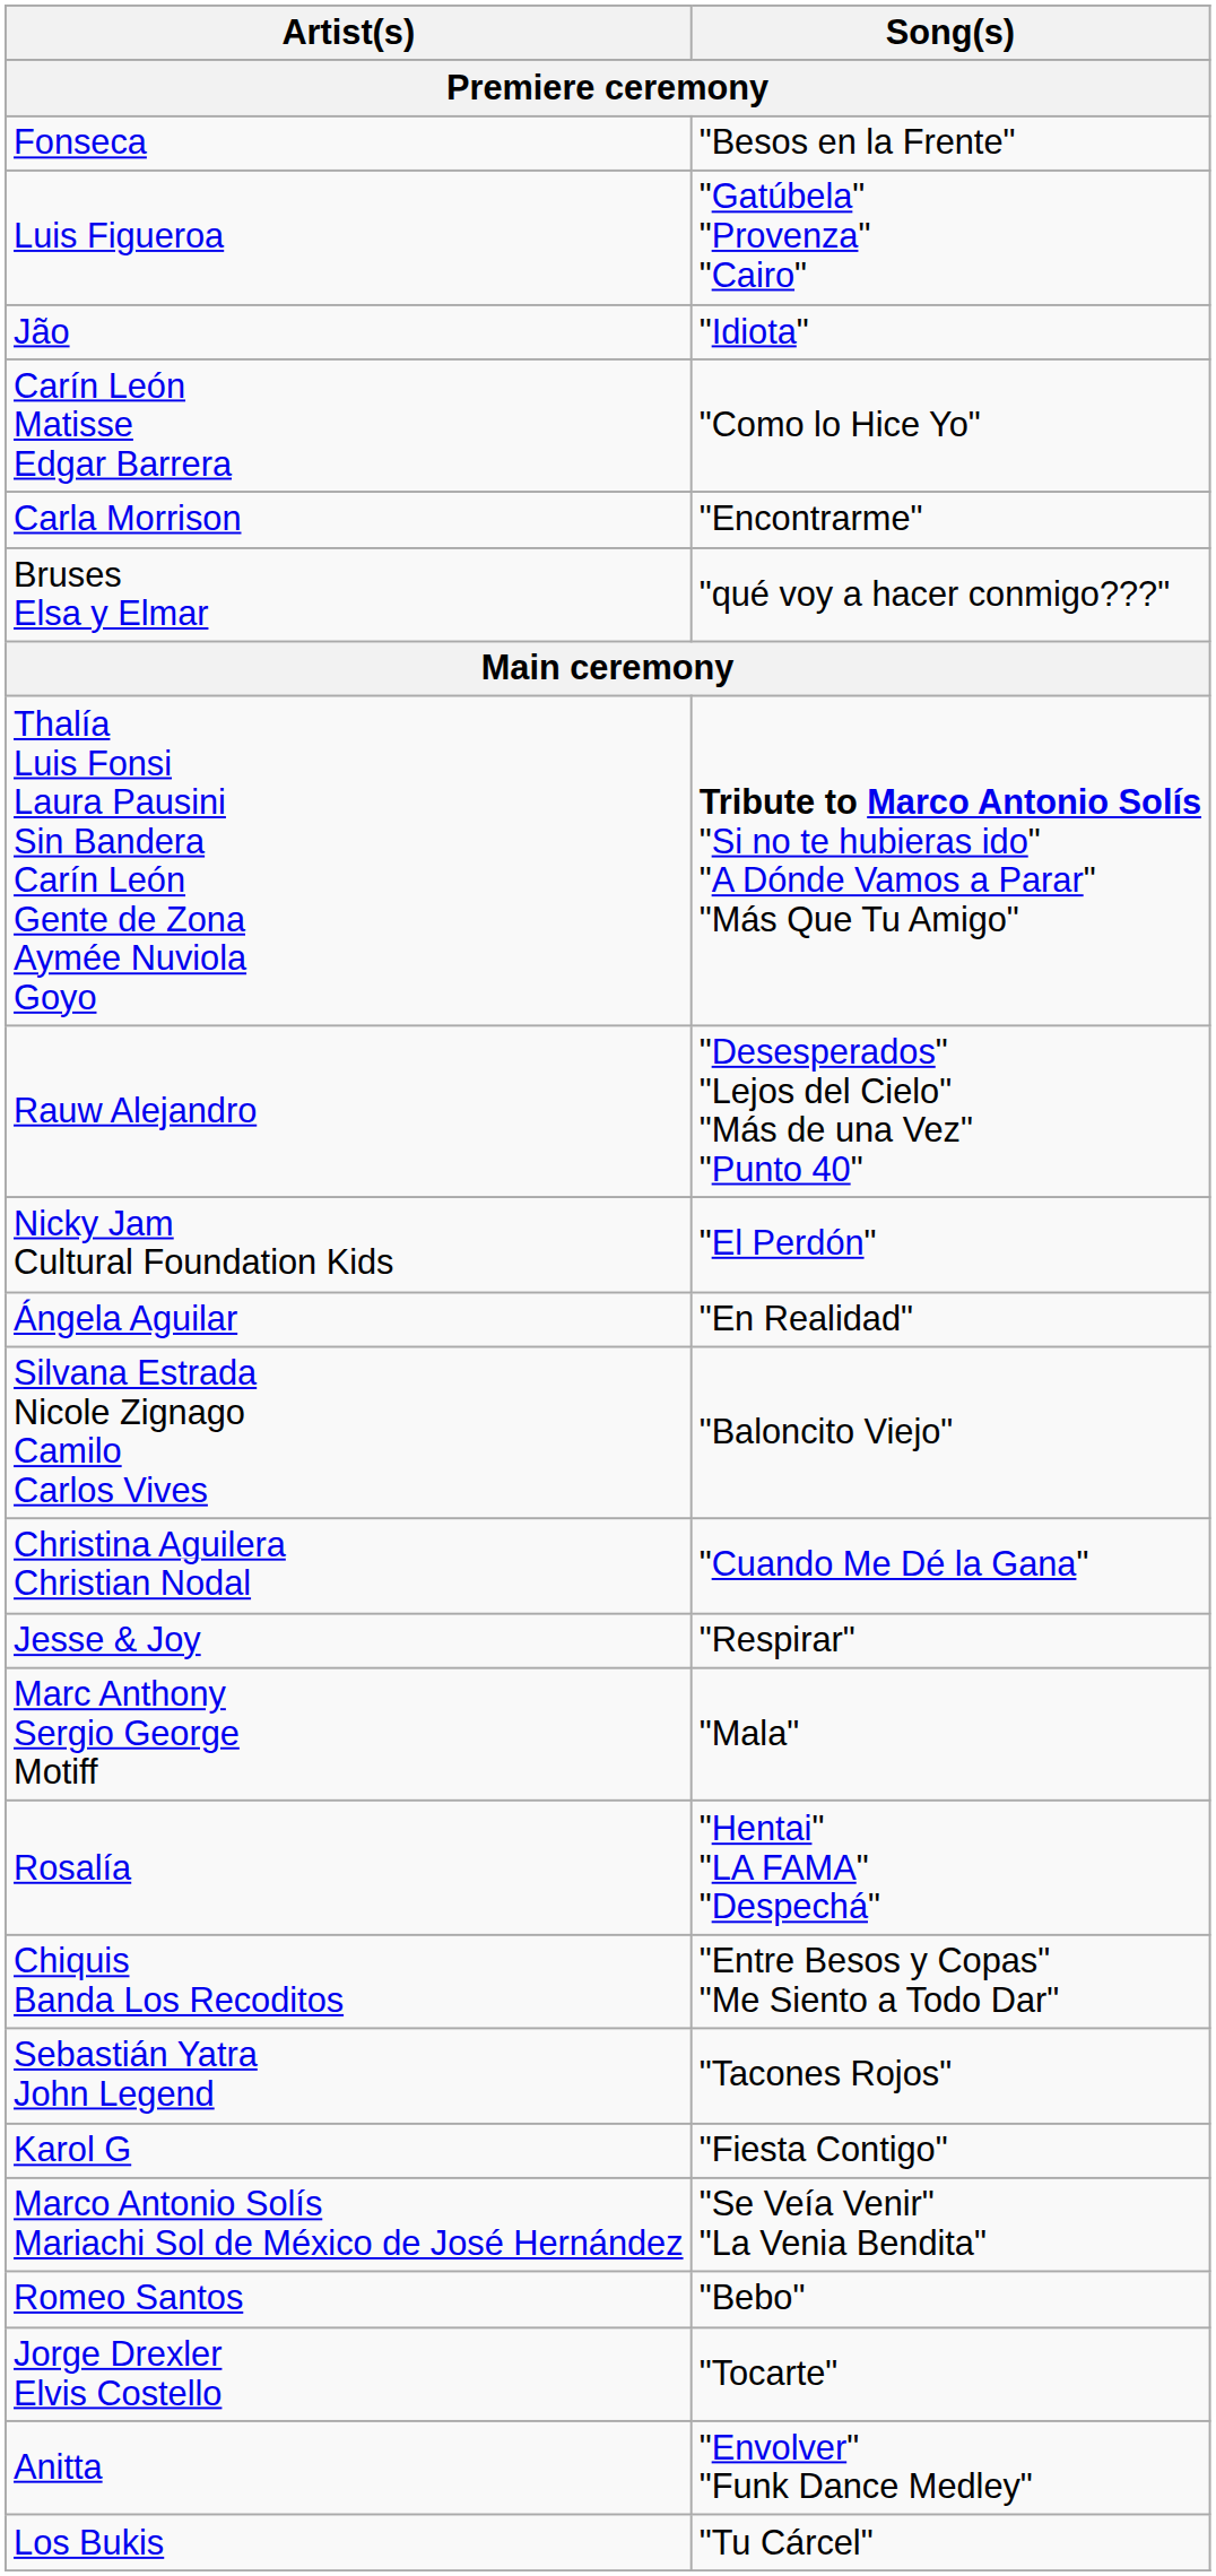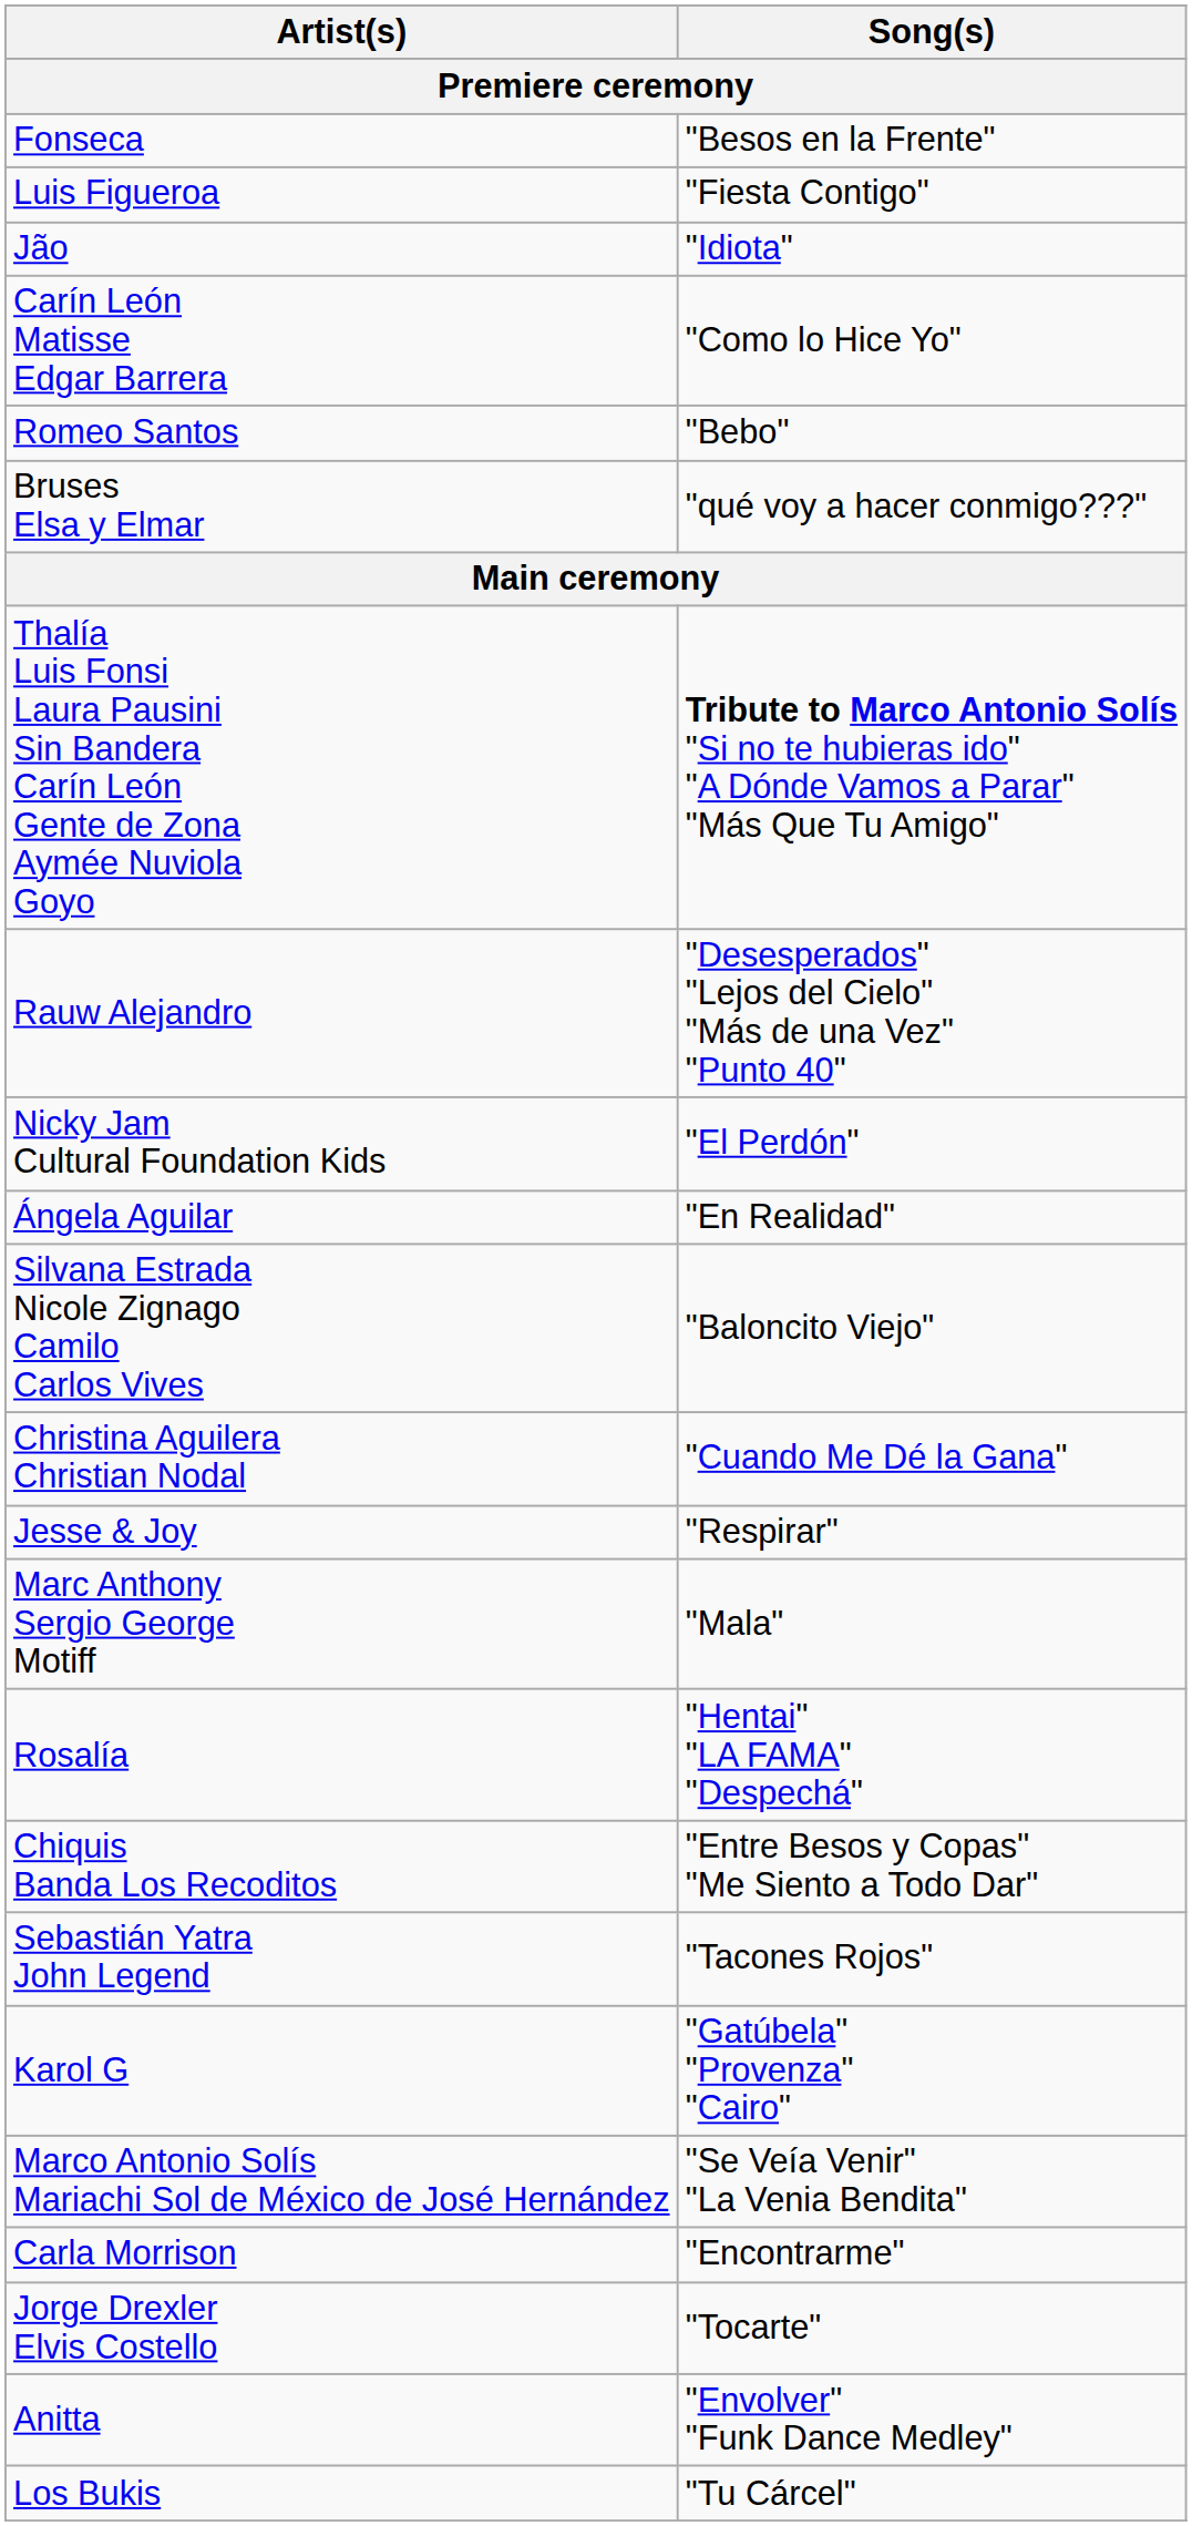 <table class="wikitable">
 <tr>
 <th scope="col">Artist(s)</th>
 <th scope="col">Song(s)</th>
 </tr>
 <tr>
 <th colspan="2" scope="col">Premiere ceremony</th>
 </tr>
 <tr>
 <td><a href='#'>Fonseca</a></td>
 <td>"Besos en la Frente"</td>
 </tr>
 <tr>
 <td><a href='#'>Luis Figueroa</a></td>
-<td>"<a href='#'>Gatúbela</a>"<br>"<a href='#'>Provenza</a>"<br>"<a href='#'>Cairo</a>"</td>
+<td>"Fiesta Contigo"</td>
 </tr>
 <tr>
 <td><a href='#'>Jão</a></td>
 <td>"<a href='#'>Idiota</a>"</td>
 </tr>
 <tr>
 <td><a href='#'>Carín León</a><br><a href='#'>Matisse</a><br><a href='#'>Edgar Barrera</a></td>
 <td>"Como lo Hice Yo"</td>
 </tr>
 <tr>
-<td><a href='#'>Carla Morrison</a></td>
-<td>"Encontrarme"</td>
+<td><a href='#'>Romeo Santos</a></td>
+<td>"Bebo"</td>
 </tr>
 <tr>
 <td>Bruses<br><a href='#'>Elsa y Elmar</a></td>
 <td>"qué voy a hacer conmigo???"</td>
 </tr>
 <tr>
 <th colspan="2" scope="col">Main ceremony</th>
 </tr>
 <tr>
 <td><a href='#'>Thalía</a><br><a href='#'>Luis Fonsi</a><br><a href='#'>Laura Pausini</a><br><a href='#'>Sin Bandera</a><br><a href='#'>Carín León</a><br><a href='#'>Gente de Zona</a><br><a href='#'>Aymée Nuviola</a><br><a href='#'>Goyo</a></td>
 <td><strong>Tribute to <a href='#'>Marco Antonio Solís</a></strong><br>"<a href='#'>Si no te hubieras ido</a>"<br>"<a href='#'>A Dónde Vamos a Parar</a>"<br>"Más Que Tu Amigo"</td>
 </tr>
 <tr>
 <td><a href='#'>Rauw Alejandro</a></td>
 <td>"<a href='#'>Desesperados</a>"<br>"Lejos del Cielo"<br>"Más de una Vez"<br>"<a href='#'>Punto 40</a>"</td>
 </tr>
 <tr>
 <td><a href='#'>Nicky Jam</a><br>Cultural Foundation Kids</td>
 <td>"<a href='#'>El Perdón</a>"</td>
 </tr>
 <tr>
 <td><a href='#'>Ángela Aguilar</a></td>
 <td>"En Realidad"</td>
 </tr>
 <tr>
 <td><a href='#'>Silvana Estrada</a><br>Nicole Zignago<br><a href='#'>Camilo</a><br><a href='#'>Carlos Vives</a></td>
 <td>"Baloncito Viejo"</td>
 </tr>
 <tr>
 <td><a href='#'>Christina Aguilera</a><br><a href='#'>Christian Nodal</a></td>
 <td>"<a href='#'>Cuando Me Dé la Gana</a>"</td>
 </tr>
 <tr>
 <td><a href='#'>Jesse & Joy</a></td>
 <td>"Respirar"</td>
 </tr>
 <tr>
 <td><a href='#'>Marc Anthony</a><br><a href='#'>Sergio George</a><br>Motiff</td>
 <td>"Mala"</td>
 </tr>
 <tr>
 <td><a href='#'>Rosalía</a></td>
 <td>"<a href='#'>Hentai</a>"<br>"<a href='#'>LA FAMA</a>"<br>"<a href='#'>Despechá</a>"</td>
 </tr>
 <tr>
 <td><a href='#'>Chiquis</a><br><a href='#'>Banda Los Recoditos</a></td>
 <td>"Entre Besos y Copas"<br>"Me Siento a Todo Dar"</td>
 </tr>
 <tr>
 <td><a href='#'>Sebastián Yatra</a><br><a href='#'>John Legend</a></td>
 <td>"Tacones Rojos"</td>
 </tr>
 <tr>
 <td><a href='#'>Karol G</a></td>
-<td>"Fiesta Contigo"</td>
+<td>"<a href='#'>Gatúbela</a>"<br>"<a href='#'>Provenza</a>"<br>"<a href='#'>Cairo</a>"</td>
 </tr>
 <tr>
 <td><a href='#'>Marco Antonio Solís</a><br><a href='#'>Mariachi Sol de México de José Hernández</a></td>
 <td>"Se Veía Venir"<br>"La Venia Bendita"</td>
 </tr>
 <tr>
-<td><a href='#'>Romeo Santos</a></td>
-<td>"Bebo"</td>
+<td><a href='#'>Carla Morrison</a></td>
+<td>"Encontrarme"</td>
 </tr>
 <tr>
 <td><a href='#'>Jorge Drexler</a><br><a href='#'>Elvis Costello</a></td>
 <td>"Tocarte"</td>
 </tr>
 <tr>
 <td><a href='#'>Anitta</a></td>
 <td>"<a href='#'>Envolver</a>"<br>"Funk Dance Medley"</td>
 </tr>
 <tr>
 <td><a href='#'>Los Bukis</a></td>
 <td>"Tu Cárcel"</td>
 </tr>
 <tr>
 </tr>
 </table>
